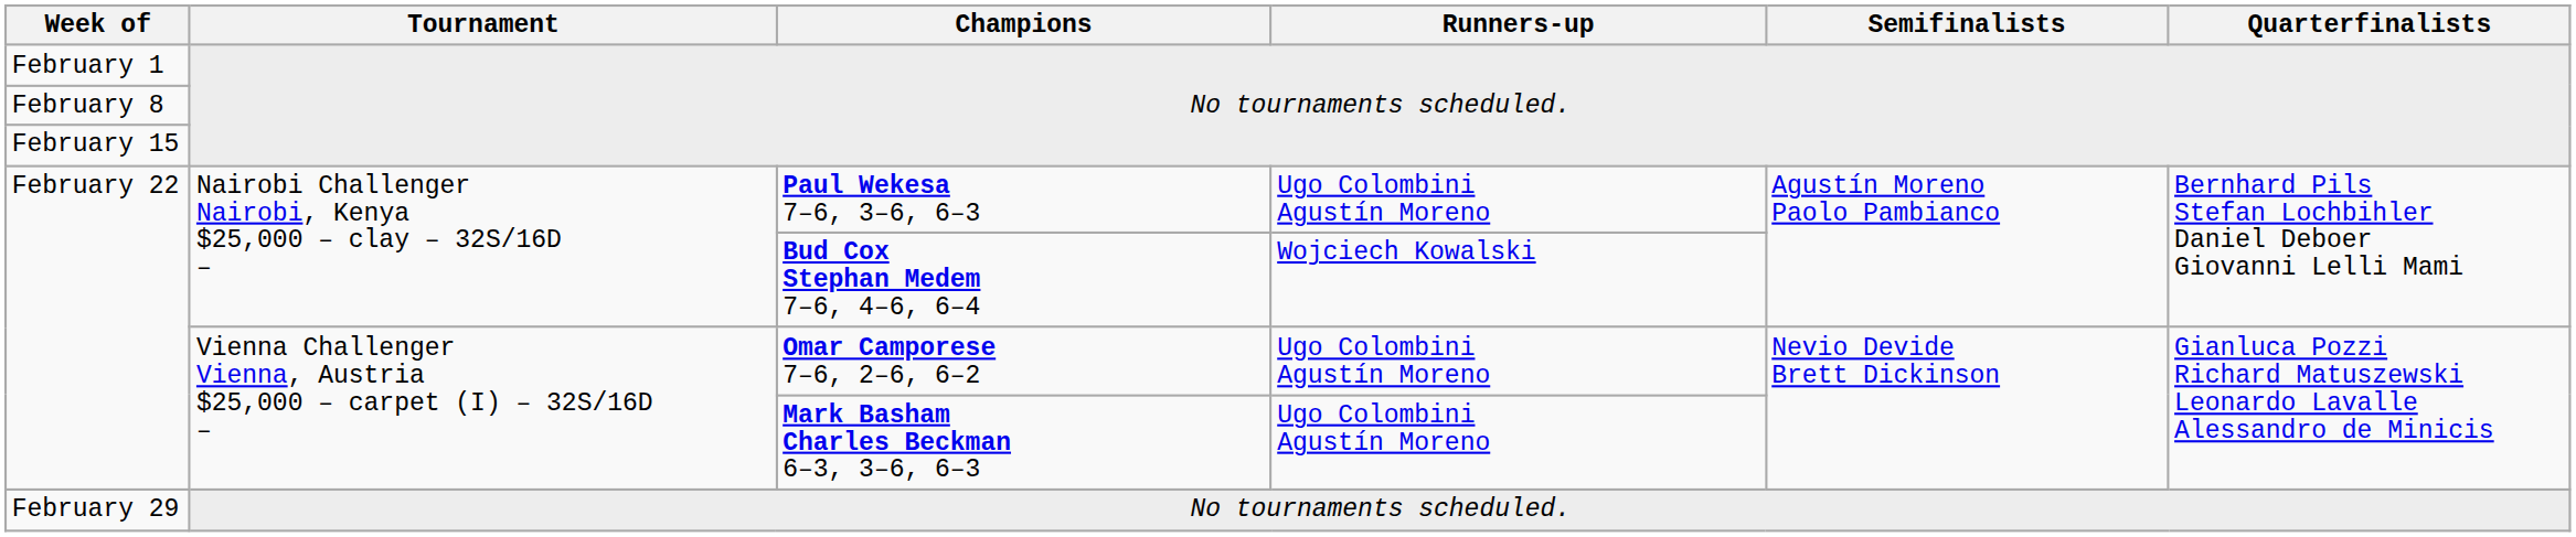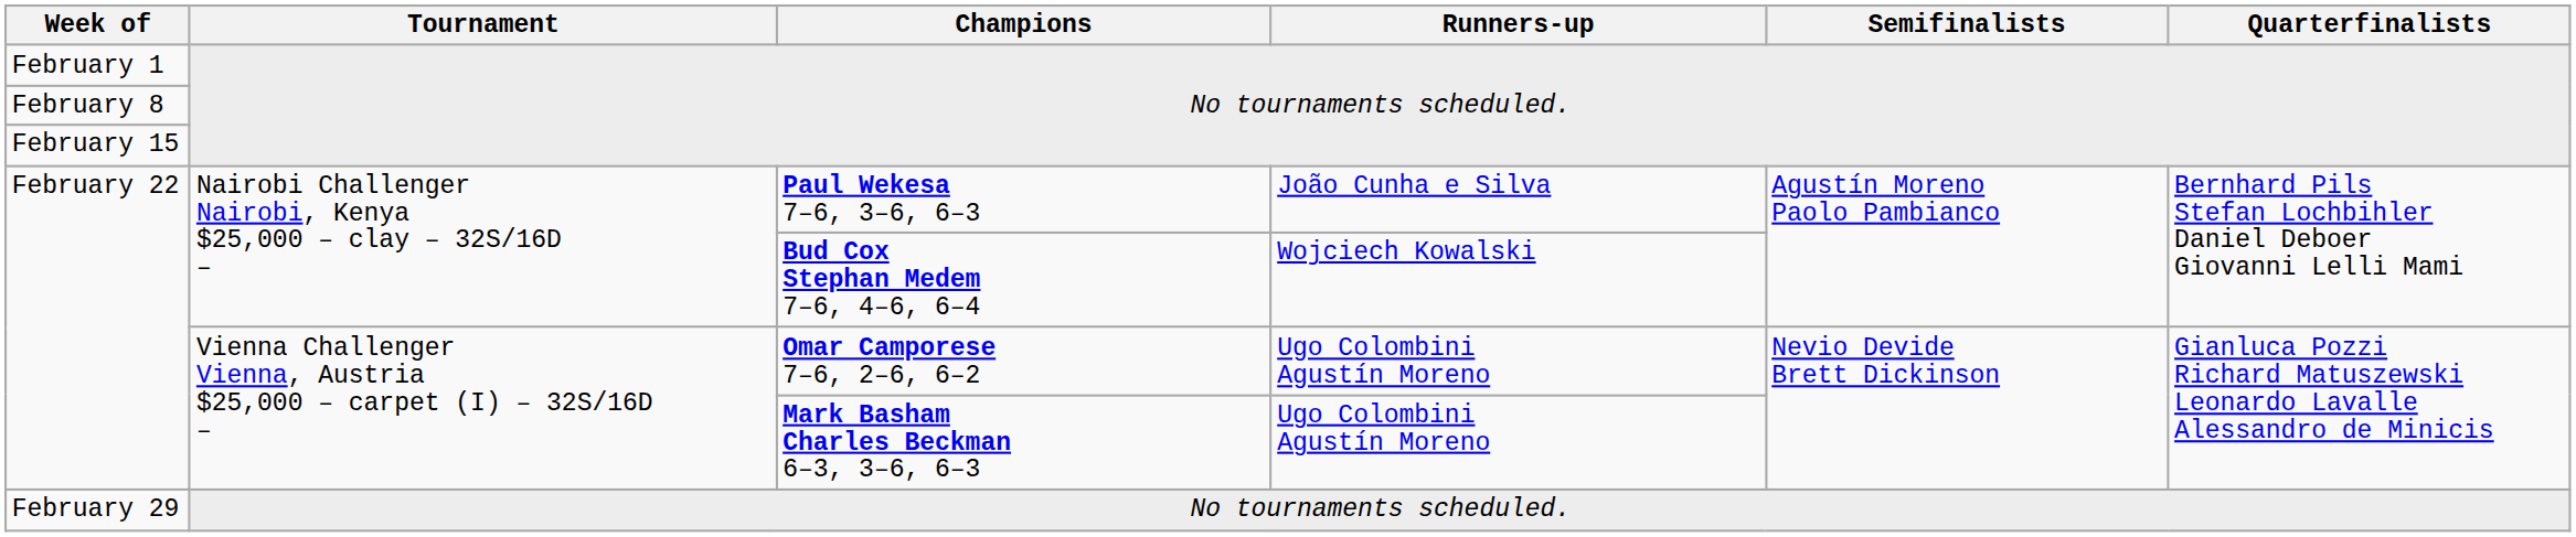 <table class="wikitable" style="font-size:85%;">
 <tr>
 <th width="75">Week of</th>
 <th width="250">Tournament</th>
 <th width="210">Champions</th>
 <th width="210">Runners-up</th>
 <th width="170">Semifinalists</th>
 <th width="170">Quarterfinalists</th>
 </tr>
 <tr>
 <td>February 1</td>
 <td colspan="5" bgcolor="#ededed" rowspan=3 align=center><em>No tournaments scheduled.</em></td>
 </tr>
 <tr valign="top">
 <td>February 8</td>
 </tr>
 <tr valign="top">
 <td>February 15</td>
 </tr>
 <tr valign="top">
 <td rowspan="4">February 22</td>
 <td rowspan="2">Nairobi Challenger<br> <a href='#'>Nairobi</a>, Kenya<br>$25,000 – clay – 32S/16D<br>  – </td>
 <td> <strong><a href='#'>Paul Wekesa</a></strong> <br>7–6, 3–6, 6–3</td>
-<td> <a href='#'>Ugo Colombini</a><br>  <a href='#'>Agustín Moreno</a></td>
+<td> <a href='#'>João Cunha e Silva</a></td>
 <td rowspan="2"> <a href='#'>Agustín Moreno</a> <br>  <a href='#'>Paolo Pambianco</a></td>
 <td rowspan="2"> <a href='#'>Bernhard Pils</a> <br> <a href='#'>Stefan Lochbihler</a> <br> Daniel Deboer <br>  Giovanni Lelli Mami</td>
 </tr>
 <tr valign="top">
 <td> <strong><a href='#'>Bud Cox</a></strong> <br> <strong><a href='#'>Stephan Medem</a></strong><br> 7–6, 4–6, 6–4</td>
 <td> <a href='#'>Wojciech Kowalski</a></td>
 </tr>
 <tr valign="top">
 <td rowspan="2">Vienna Challenger<br> <a href='#'>Vienna</a>, Austria<br>$25,000 – carpet (I) – 32S/16D<br>  – </td>
 <td> <strong><a href='#'>Omar Camporese</a></strong> <br>7–6, 2–6, 6–2</td>
 <td> <a href='#'>Ugo Colombini</a><br>  <a href='#'>Agustín Moreno</a></td>
 <td rowspan="2"> <a href='#'>Nevio Devide</a> <br>  <a href='#'>Brett Dickinson</a></td>
 <td rowspan="2"> <a href='#'>Gianluca Pozzi</a> <br> <a href='#'>Richard Matuszewski</a> <br> <a href='#'>Leonardo Lavalle</a> <br>  <a href='#'>Alessandro de Minicis</a></td>
 </tr>
 <tr valign="top">
 <td> <strong><a href='#'>Mark Basham</a></strong> <br> <strong><a href='#'>Charles Beckman</a></strong><br> 6–3, 3–6, 6–3</td>
 <td> <a href='#'>Ugo Colombini</a><br>  <a href='#'>Agustín Moreno</a></td>
 </tr>
 <tr valign="top">
 <td>February 29</td>
 <td colspan="5" bgcolor="#ededed" align=center><em>No tournaments scheduled.</em></td>
 </tr>
 </table>
